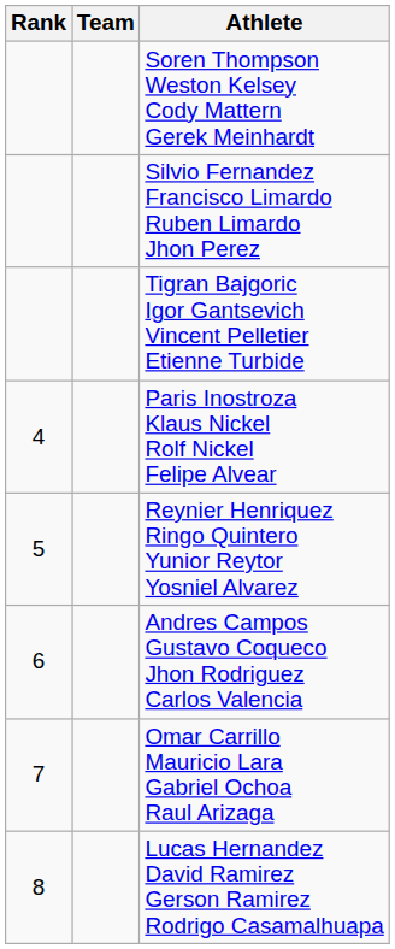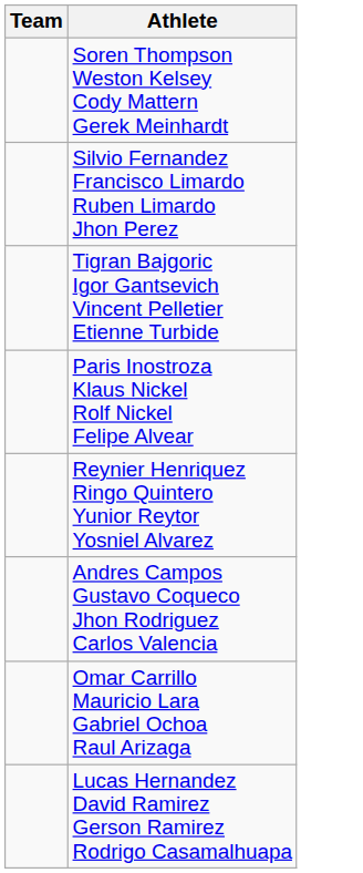 <table class="wikitable sortable" style="text-align:center">
 <tr>
-<th>Rank</th>
 <th>Team</th>
 <th class="unsortable">Athlete</th>
 </tr>
 <tr>
-<td></td>
 <td align="left"></td>
 <td align="left"><a href='#'>Soren Thompson</a><br><a href='#'>Weston Kelsey</a><br><a href='#'>Cody Mattern</a><br><a href='#'>Gerek Meinhardt</a></td>
 </tr>
 <tr>
-<td></td>
 <td align="left"></td>
 <td align="left"><a href='#'>Silvio Fernandez</a><br><a href='#'>Francisco Limardo</a><br><a href='#'>Ruben Limardo</a><br><a href='#'>Jhon Perez</a></td>
 </tr>
 <tr>
-<td></td>
 <td align="left"></td>
 <td align="left"><a href='#'>Tigran Bajgoric</a><br><a href='#'>Igor Gantsevich</a><br><a href='#'>Vincent Pelletier</a><br><a href='#'>Etienne Turbide</a></td>
 </tr>
 <tr>
-<td>4</td>
 <td align="left"></td>
 <td align="left"><a href='#'>Paris Inostroza</a><br><a href='#'>Klaus Nickel</a><br><a href='#'>Rolf Nickel</a><br><a href='#'>Felipe Alvear</a></td>
 </tr>
 <tr>
-<td>5</td>
 <td align="left"></td>
 <td align="left"><a href='#'>Reynier Henriquez</a><br><a href='#'>Ringo Quintero</a><br><a href='#'>Yunior Reytor</a><br><a href='#'>Yosniel Alvarez</a></td>
 </tr>
 <tr>
-<td>6</td>
 <td align="left"></td>
 <td align="left"><a href='#'>Andres Campos</a><br><a href='#'>Gustavo Coqueco</a><br><a href='#'>Jhon Rodriguez</a><br><a href='#'>Carlos Valencia</a></td>
 </tr>
 <tr>
-<td>7</td>
 <td align="left"></td>
 <td align="left"><a href='#'>Omar Carrillo</a><br><a href='#'>Mauricio Lara</a><br><a href='#'>Gabriel Ochoa</a><br><a href='#'>Raul Arizaga</a></td>
 </tr>
 <tr>
-<td>8</td>
 <td align="left"></td>
 <td align="left"><a href='#'>Lucas Hernandez</a><br><a href='#'>David Ramirez</a><br><a href='#'>Gerson Ramirez</a><br><a href='#'>Rodrigo Casamalhuapa</a></td>
 </tr>
 </table>
